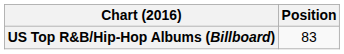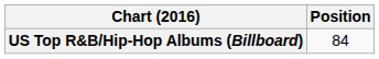 <table class="wikitable plainrowheaders" style="text-align:center">
 <tr>
 <th scope="col">Chart (2016)</th>
 <th scope="col">Position</th>
 </tr>
 <tr>
 <th scope="row">US Top R&B/Hip-Hop Albums (<em>Billboard</em>)</th>
-<td>83</td>
+<td>84</td>
 </tr>
 </table>
